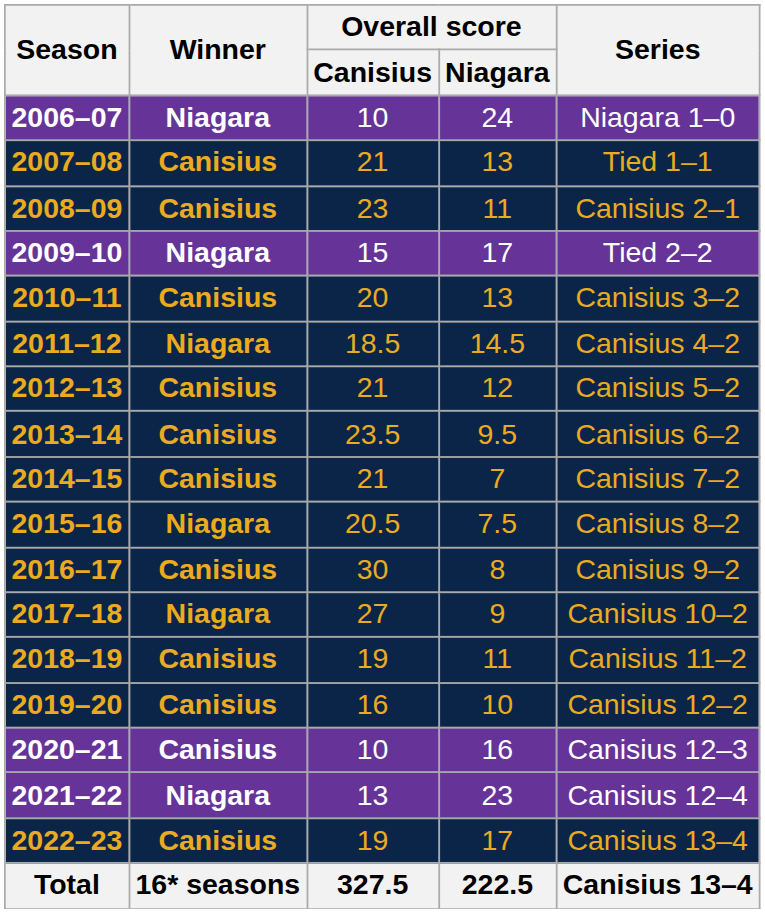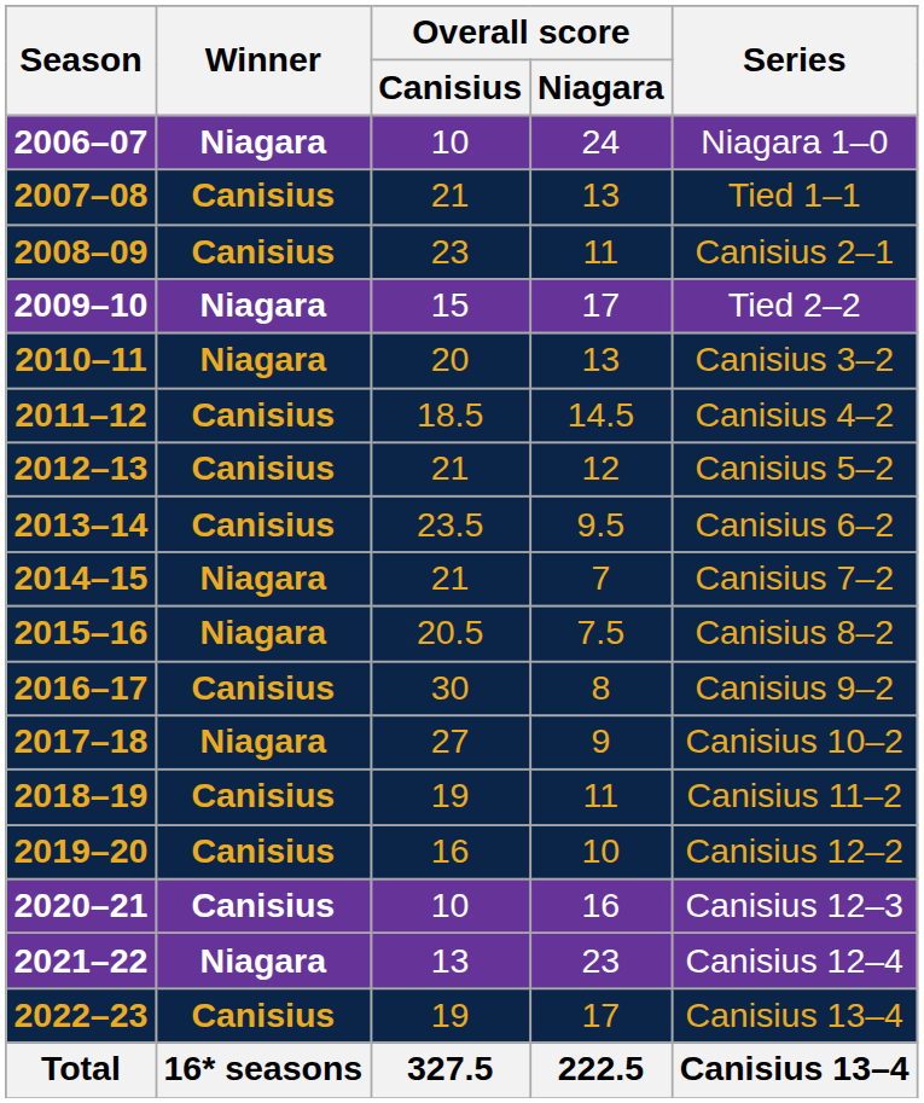 <table class="wikitable" style="text-align:center;">
 <tr>
 <th rowspan="2">Season</th>
 <th rowspan="2">Winner</th>
 <th colspan="2">Overall score</th>
 <th rowspan="2">Series</th>
 </tr>
 <tr>
 <th>Canisius</th>
 <th>Niagara</th>
 </tr>
 <tr align=center style="background: #663399; color: #FFFFFF">
 <td><strong>2006–07</strong></td>
 <td><strong>Niagara</strong></td>
 <td>10</td>
 <td>24</td>
 <td>Niagara 1–0</td>
 </tr>
 <tr align=center style="background: #0B2548; color: #EAAB20">
 <td><strong>2007–08</strong></td>
 <td><strong>Canisius</strong></td>
 <td>21</td>
 <td>13</td>
 <td>Tied 1–1</td>
 </tr>
 <tr align=center style="background: #0B2548; color: #EAAB20">
 <td><strong>2008–09</strong></td>
 <td><strong>Canisius</strong></td>
 <td>23</td>
 <td>11</td>
 <td>Canisius 2–1</td>
 </tr>
 <tr align=center style="background: #663399; color: #FFFFFF">
 <td><strong>2009–10</strong></td>
 <td><strong>Niagara</strong></td>
 <td>15</td>
 <td>17</td>
 <td>Tied 2–2</td>
 </tr>
 <tr align=center style="background: #0B2548; color: #EAAB20">
 <td><strong>2010–11</strong></td>
-<td><strong>Canisius</strong></td>
+<td><strong>Niagara</strong></td>
 <td>20</td>
 <td>13</td>
 <td>Canisius 3–2</td>
 </tr>
 <tr align=center style="background: #0B2548; color: #EAAB20">
 <td><strong>2011–12</strong></td>
-<td><strong>Niagara</strong></td>
+<td><strong>Canisius</strong></td>
 <td>18.5</td>
 <td>14.5</td>
 <td>Canisius 4–2</td>
 </tr>
 <tr align=center style="background: #0B2548; color: #EAAB20">
 <td><strong>2012–13</strong></td>
 <td><strong>Canisius</strong></td>
 <td>21</td>
 <td>12</td>
 <td>Canisius 5–2</td>
 </tr>
 <tr align=center style="background: #0B2548; color: #EAAB20">
 <td><strong>2013–14</strong></td>
 <td><strong>Canisius</strong></td>
 <td>23.5</td>
 <td>9.5</td>
 <td>Canisius 6–2</td>
 </tr>
 <tr align=center style="background: #0B2548; color: #EAAB20">
 <td><strong>2014–15</strong></td>
-<td><strong>Canisius</strong></td>
+<td><strong>Niagara</strong></td>
 <td>21</td>
 <td>7</td>
 <td>Canisius 7–2</td>
 </tr>
 <tr align=center style="background: #0B2548; color: #EAAB20">
 <td><strong>2015–16</strong></td>
 <td><strong>Niagara</strong></td>
 <td>20.5</td>
 <td>7.5</td>
 <td>Canisius 8–2</td>
 </tr>
 <tr align=center style="background: #0B2548; color: #EAAB20">
 <td><strong>2016–17</strong></td>
 <td><strong>Canisius</strong></td>
 <td>30</td>
 <td>8</td>
 <td>Canisius 9–2</td>
 </tr>
 <tr align=center style="background: #0B2548; color: #EAAB20">
 <td><strong>2017–18</strong></td>
 <td><strong>Niagara</strong></td>
 <td>27</td>
 <td>9</td>
 <td>Canisius 10–2</td>
 </tr>
 <tr align=center style="background: #0B2548; color: #EAAB20">
 <td><strong>2018–19</strong></td>
 <td><strong>Canisius</strong></td>
 <td>19</td>
 <td>11</td>
 <td>Canisius 11–2</td>
 </tr>
 <tr align=center style="background: #0B2548; color: #EAAB20">
 <td><strong>2019–20</strong></td>
 <td><strong>Canisius</strong></td>
 <td>16</td>
 <td>10</td>
 <td>Canisius 12–2</td>
 </tr>
 <tr align=center style="background: #663399; color: #FFFFFF">
 <td><strong>2020–21</strong></td>
 <td><strong>Canisius</strong></td>
 <td>10</td>
 <td>16</td>
 <td>Canisius 12–3</td>
 </tr>
 <tr align=center style="background: #663399; color: #FFFFFF">
 <td><strong>2021–22</strong></td>
 <td><strong>Niagara</strong></td>
 <td>13</td>
 <td>23</td>
 <td>Canisius 12–4</td>
 </tr>
 <tr align=center style="background: #0B2548; color: #EAAB20">
 <td><strong>2022–23</strong></td>
 <td><strong>Canisius</strong></td>
 <td>19</td>
 <td>17</td>
 <td>Canisius 13–4</td>
 </tr>
 <tr align="center">
 <th>Total</th>
 <th>16* seasons</th>
 <th>327.5</th>
 <th>222.5</th>
 <th>Canisius 13–4</th>
 </tr>
 </table>
